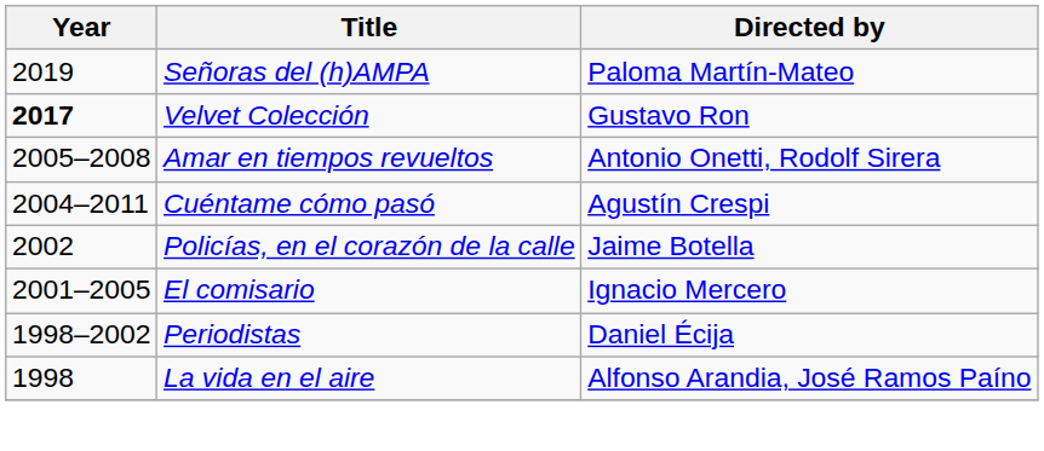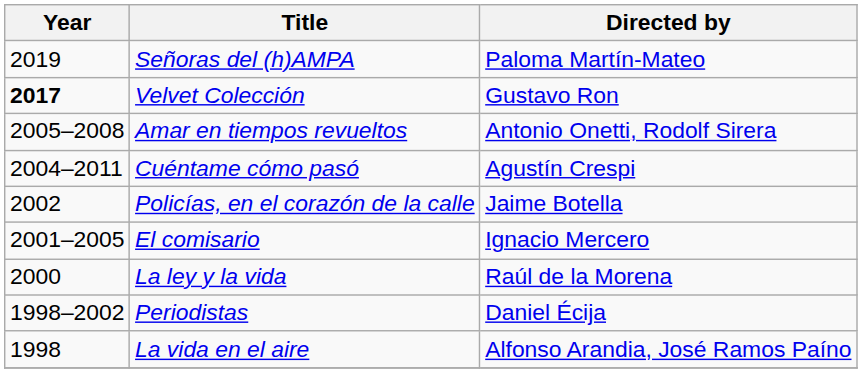 <table class="wikitable">
 <tr>
 <th>Year</th>
 <th>Title</th>
 <th>Directed by</th>
 </tr>
 <tr>
 <td>2019</td>
 <td><em><a href='#'>Señoras del (h)AMPA</a></em></td>
 <td><a href='#'>Paloma Martín-Mateo</a></td>
 </tr>
 <tr>
 <td><strong>2017</strong></td>
 <td><em><a href='#'>Velvet Colección</a></em></td>
 <td><a href='#'>Gustavo Ron</a></td>
 </tr>
 <tr>
 <td>2005–2008</td>
 <td><em><a href='#'>Amar en tiempos revueltos</a></em></td>
 <td><a href='#'>Antonio Onetti, Rodolf Sirera</a></td>
 </tr>
 <tr>
 <td>2004–2011</td>
 <td><em><a href='#'>Cuéntame cómo pasó</a></em></td>
 <td><a href='#'>Agustín Crespi</a></td>
 </tr>
 <tr>
 <td>2002</td>
 <td><em><a href='#'>Policías, en el corazón de la calle</a></em></td>
 <td><a href='#'>Jaime Botella</a></td>
 </tr>
 <tr>
 <td>2001–2005</td>
 <td><em><a href='#'>El comisario</a></em></td>
 <td><a href='#'>Ignacio Mercero</a></td>
 </tr>
 <tr>
+<td>2000</td>
+<td><em><a href='#'>La ley y la vida</a></em></td>
+<td><a href='#'>Raúl de la Morena</a></td>
+</tr>
+<tr>
 <td>1998–2002</td>
 <td><em><a href='#'>Periodistas</a></em></td>
 <td><a href='#'>Daniel Écija</a></td>
 </tr>
 <tr>
 <td>1998</td>
 <td><em><a href='#'>La vida en el aire</a></em></td>
 <td><a href='#'>Alfonso Arandia, José Ramos Paíno</a></td>
 </tr>
 <tr>
 </tr>
 </table>
